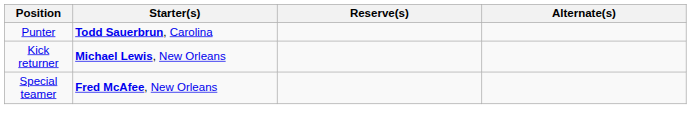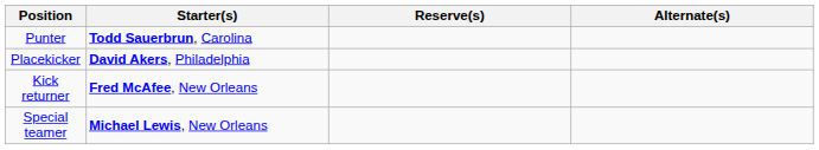 <table class="wikitable" style="width:75%;">
 <tr>
 <th style="width:10%;">Position</th>
 <th style="width:30%;">Starter(s)</th>
 <th style="width:30%;">Reserve(s)</th>
 <th style="width:30%;">Alternate(s)</th>
 </tr>
 <tr>
 <td align=center><a href='#'>Punter</a></td>
 <td> <strong><a href='#'>Todd Sauerbrun</a></strong>, <a href='#'>Carolina</a></td>
 <td></td>
 <td></td>
 </tr>
 <tr>
+<td align=center><a href='#'>Placekicker</a></td>
+<td> <strong><a href='#'>David Akers</a></strong>, <a href='#'>Philadelphia</a></td>
+<td></td>
+<td></td>
+</tr>
+<tr>
 <td align=center><a href='#'>Kick returner</a></td>
-<td> <strong><a href='#'>Michael Lewis</a></strong>, <a href='#'>New Orleans</a></td>
+<td> <strong><a href='#'>Fred McAfee</a></strong>, <a href='#'>New Orleans</a></td>
 <td></td>
 <td></td>
 </tr>
 <tr>
 <td align=center><a href='#'>Special teamer</a></td>
-<td> <strong><a href='#'>Fred McAfee</a></strong>, <a href='#'>New Orleans</a></td>
+<td> <strong><a href='#'>Michael Lewis</a></strong>, <a href='#'>New Orleans</a></td>
 <td></td>
 <td></td>
 </tr>
 </table>
